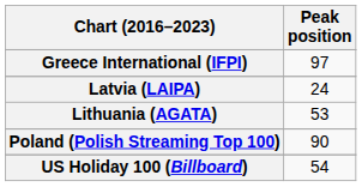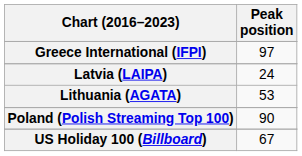 <table class="wikitable sortable plainrowheaders" style="text-align:center">
 <tr>
 <th scope="col">Chart (2016–2023)</th>
 <th scope="col">Peak<br>position</th>
 </tr>
 <tr>
 </tr>
 <tr>
 </tr>
 <tr>
 </tr>
 <tr>
 </tr>
 <tr>
 <th scope="row">Greece International (<a href='#'>IFPI</a>)</th>
 <td>97</td>
 </tr>
 <tr>
 </tr>
 <tr>
 </tr>
 <tr>
 <th scope="row">Latvia (<a href='#'>LAIPA</a>)</th>
 <td>24</td>
 </tr>
 <tr>
 <th scope="row">Lithuania (<a href='#'>AGATA</a>)</th>
 <td>53</td>
 </tr>
 <tr>
 </tr>
 <tr>
 <th scope="row">Poland (<a href='#'>Polish Streaming Top 100</a>)</th>
 <td>90</td>
 </tr>
 <tr>
 </tr>
 <tr>
 </tr>
 <tr>
 </tr>
 <tr>
 </tr>
 <tr>
 </tr>
 <tr>
 </tr>
 <tr>
 <th scope="row">US Holiday 100 (<em><a href='#'>Billboard</a></em>)</th>
-<td>54</td>
+<td>67</td>
 </tr>
 </table>
